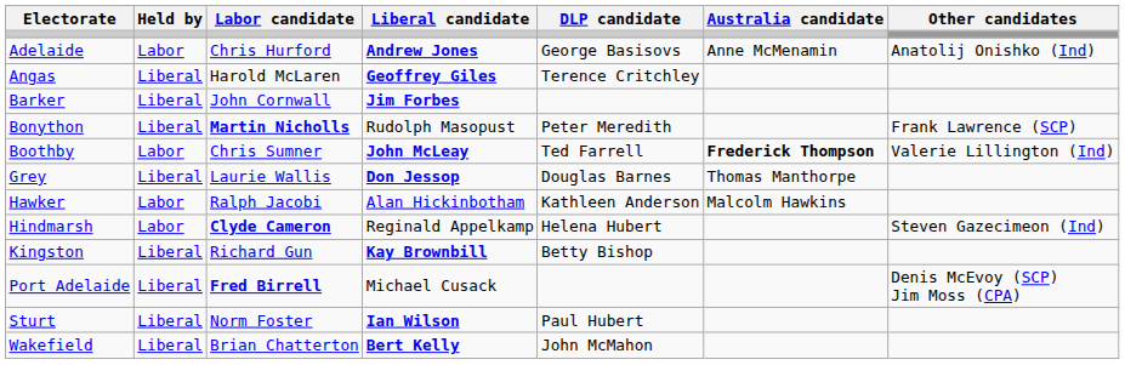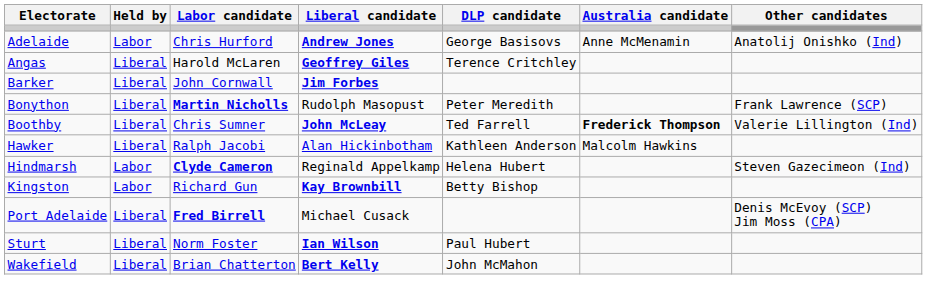 <table class="wikitable">
 <tr>
 <th>Electorate</th>
 <th>Held by</th>
 <th><a href='#'>Labor</a> candidate</th>
 <th><a href='#'>Liberal</a> candidate</th>
 <th><a href='#'>DLP</a> candidate</th>
 <th><a href='#'>Australia</a> candidate</th>
 <th>Other candidates</th>
 </tr>
 <tr bgcolor="#cccccc">
 <td></td>
 <td></td>
 <td></td>
 <td></td>
 <td></td>
 <td></td>
 <td bgcolor="#999999"></td>
 </tr>
 <tr>
 <td><a href='#'>Adelaide</a></td>
 <td><a href='#'>Labor</a></td>
 <td><a href='#'>Chris Hurford</a></td>
 <td><strong><a href='#'>Andrew Jones</a></strong></td>
 <td>George Basisovs</td>
 <td>Anne McMenamin</td>
 <td>Anatolij Onishko (<a href='#'>Ind</a>)</td>
 </tr>
 <tr>
 <td><a href='#'>Angas</a></td>
 <td><a href='#'>Liberal</a></td>
 <td>Harold McLaren</td>
 <td><strong><a href='#'>Geoffrey Giles</a></strong></td>
 <td>Terence Critchley</td>
 <td></td>
 <td></td>
 </tr>
 <tr>
 <td><a href='#'>Barker</a></td>
 <td><a href='#'>Liberal</a></td>
 <td><a href='#'>John Cornwall</a></td>
 <td><strong><a href='#'>Jim Forbes</a></strong></td>
 <td></td>
 <td></td>
 <td></td>
 </tr>
 <tr>
 <td><a href='#'>Bonython</a></td>
 <td><a href='#'>Liberal</a></td>
 <td><strong><a href='#'>Martin Nicholls</a></strong></td>
 <td>Rudolph Masopust</td>
 <td>Peter Meredith</td>
 <td></td>
 <td>Frank Lawrence (<a href='#'>SCP</a>)</td>
 </tr>
 <tr>
 <td><a href='#'>Boothby</a></td>
-<td><a href='#'>Labor</a></td>
+<td><a href='#'>Liberal</a></td>
 <td><a href='#'>Chris Sumner</a></td>
 <td><strong><a href='#'>John McLeay</a></strong></td>
 <td>Ted Farrell</td>
 <td><strong>Frederick Thompson</strong></td>
 <td>Valerie Lillington (<a href='#'>Ind</a>)</td>
 </tr>
 <tr>
-<td><a href='#'>Grey</a></td>
+<td><a href='#'>Hawker</a></td>
 <td><a href='#'>Liberal</a></td>
-<td><a href='#'>Laurie Wallis</a></td>
-<td><strong><a href='#'>Don Jessop</a></strong></td>
-<td>Douglas Barnes</td>
-<td>Thomas Manthorpe</td>
-<td></td>
-</tr>
-<tr>
-<td><a href='#'>Hawker</a></td>
-<td><a href='#'>Labor</a></td>
 <td><a href='#'>Ralph Jacobi</a></td>
 <td><a href='#'>Alan Hickinbotham</a></td>
 <td>Kathleen Anderson</td>
 <td>Malcolm Hawkins</td>
 <td></td>
 </tr>
 <tr>
 <td><a href='#'>Hindmarsh</a></td>
 <td><a href='#'>Labor</a></td>
 <td><strong><a href='#'>Clyde Cameron</a></strong></td>
 <td>Reginald Appelkamp</td>
 <td>Helena Hubert</td>
 <td></td>
 <td>Steven Gazecimeon (<a href='#'>Ind</a>)</td>
 </tr>
 <tr>
 <td><a href='#'>Kingston</a></td>
-<td><a href='#'>Liberal</a></td>
+<td><a href='#'>Labor</a></td>
 <td><a href='#'>Richard Gun</a></td>
 <td><strong><a href='#'>Kay Brownbill</a></strong></td>
 <td>Betty Bishop</td>
 <td></td>
 <td></td>
 </tr>
 <tr>
 <td><a href='#'>Port Adelaide</a></td>
 <td><a href='#'>Liberal</a></td>
 <td><strong><a href='#'>Fred Birrell</a></strong></td>
 <td>Michael Cusack</td>
 <td></td>
 <td></td>
 <td>Denis McEvoy (<a href='#'>SCP</a>)<br>Jim Moss (<a href='#'>CPA</a>)</td>
 </tr>
 <tr>
 <td><a href='#'>Sturt</a></td>
 <td><a href='#'>Liberal</a></td>
 <td><a href='#'>Norm Foster</a></td>
 <td><strong><a href='#'>Ian Wilson</a></strong></td>
 <td>Paul Hubert</td>
 <td></td>
 <td></td>
 </tr>
 <tr>
 <td><a href='#'>Wakefield</a></td>
 <td><a href='#'>Liberal</a></td>
 <td><a href='#'>Brian Chatterton</a></td>
 <td><strong><a href='#'>Bert Kelly</a></strong></td>
 <td>John McMahon</td>
 <td></td>
 <td></td>
 </tr>
 </table>
